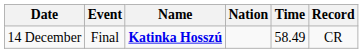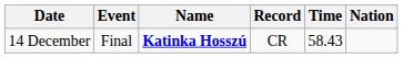 <table class=wikitable style=text-align:center>
 <tr>
 <th>Date</th>
 <th>Event</th>
 <th>Name</th>
+<th>Record</th>
+<th>Time</th>
 <th>Nation</th>
-<th>Time</th>
-<th>Record</th>
 </tr>
 <tr>
 <td>14 December</td>
 <td>Final</td>
 <td align=left><strong><a href='#'>Katinka Hosszú</a></strong></td>
+<td>CR</td>
+<td>58.43</td>
 <td align=left></td>
-<td>58.49</td>
-<td>CR</td>
 </tr>
 </table>
